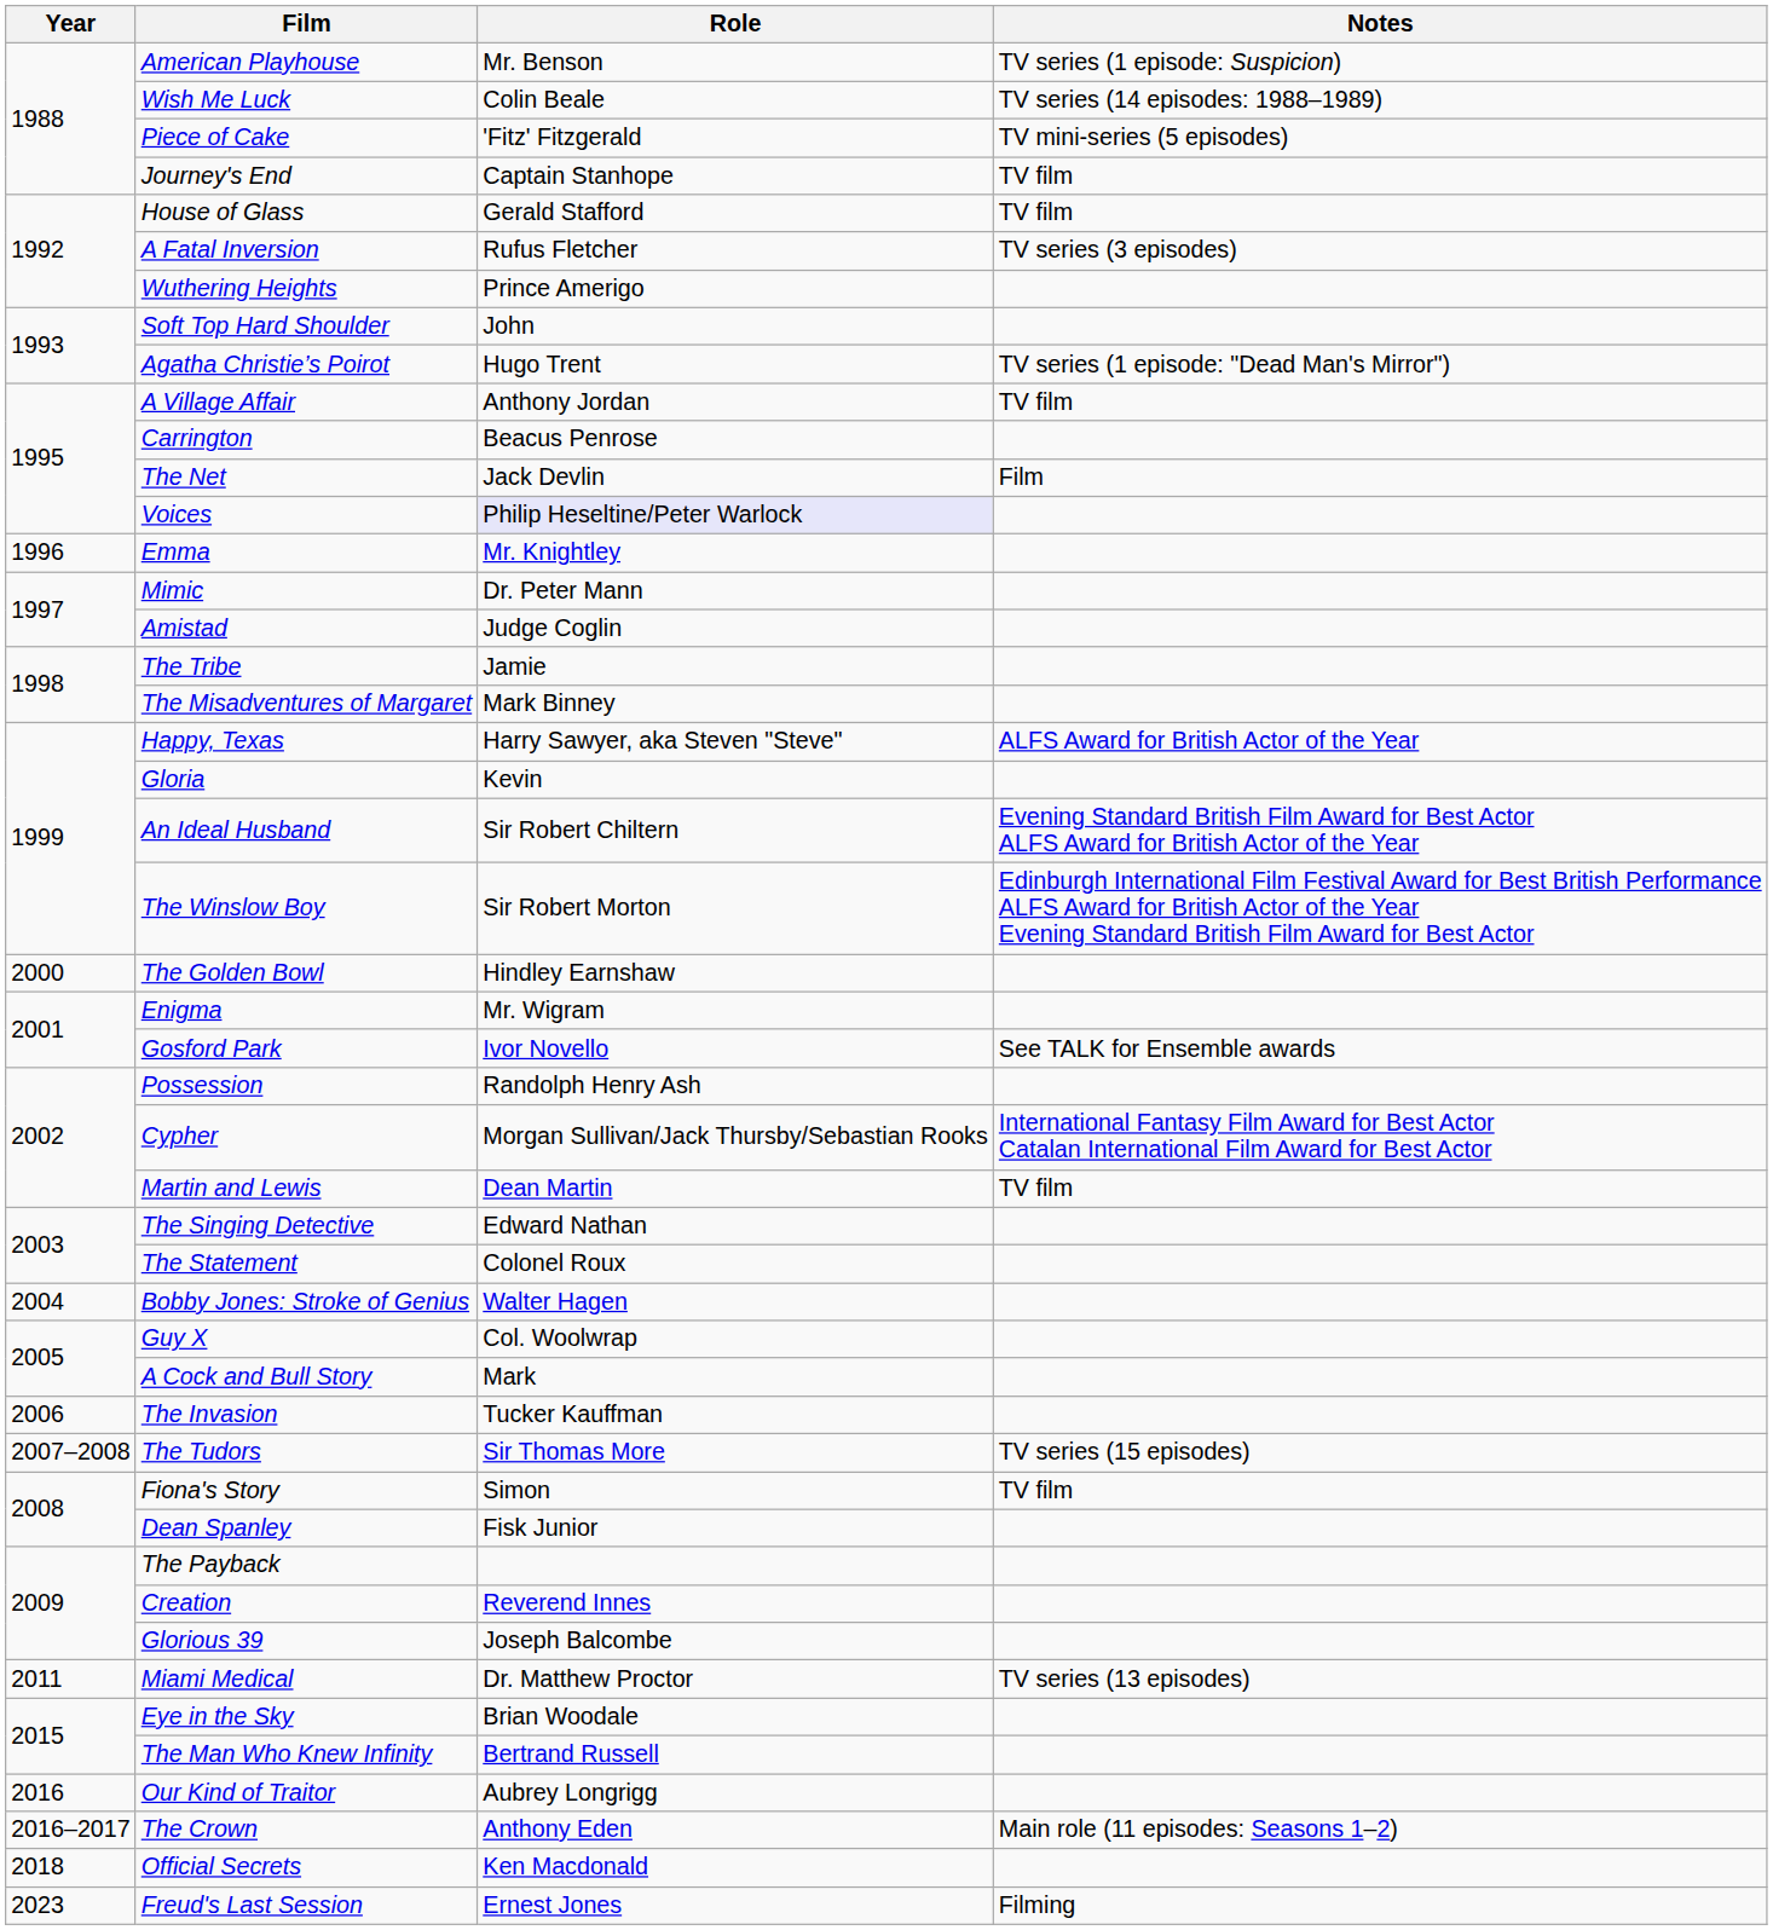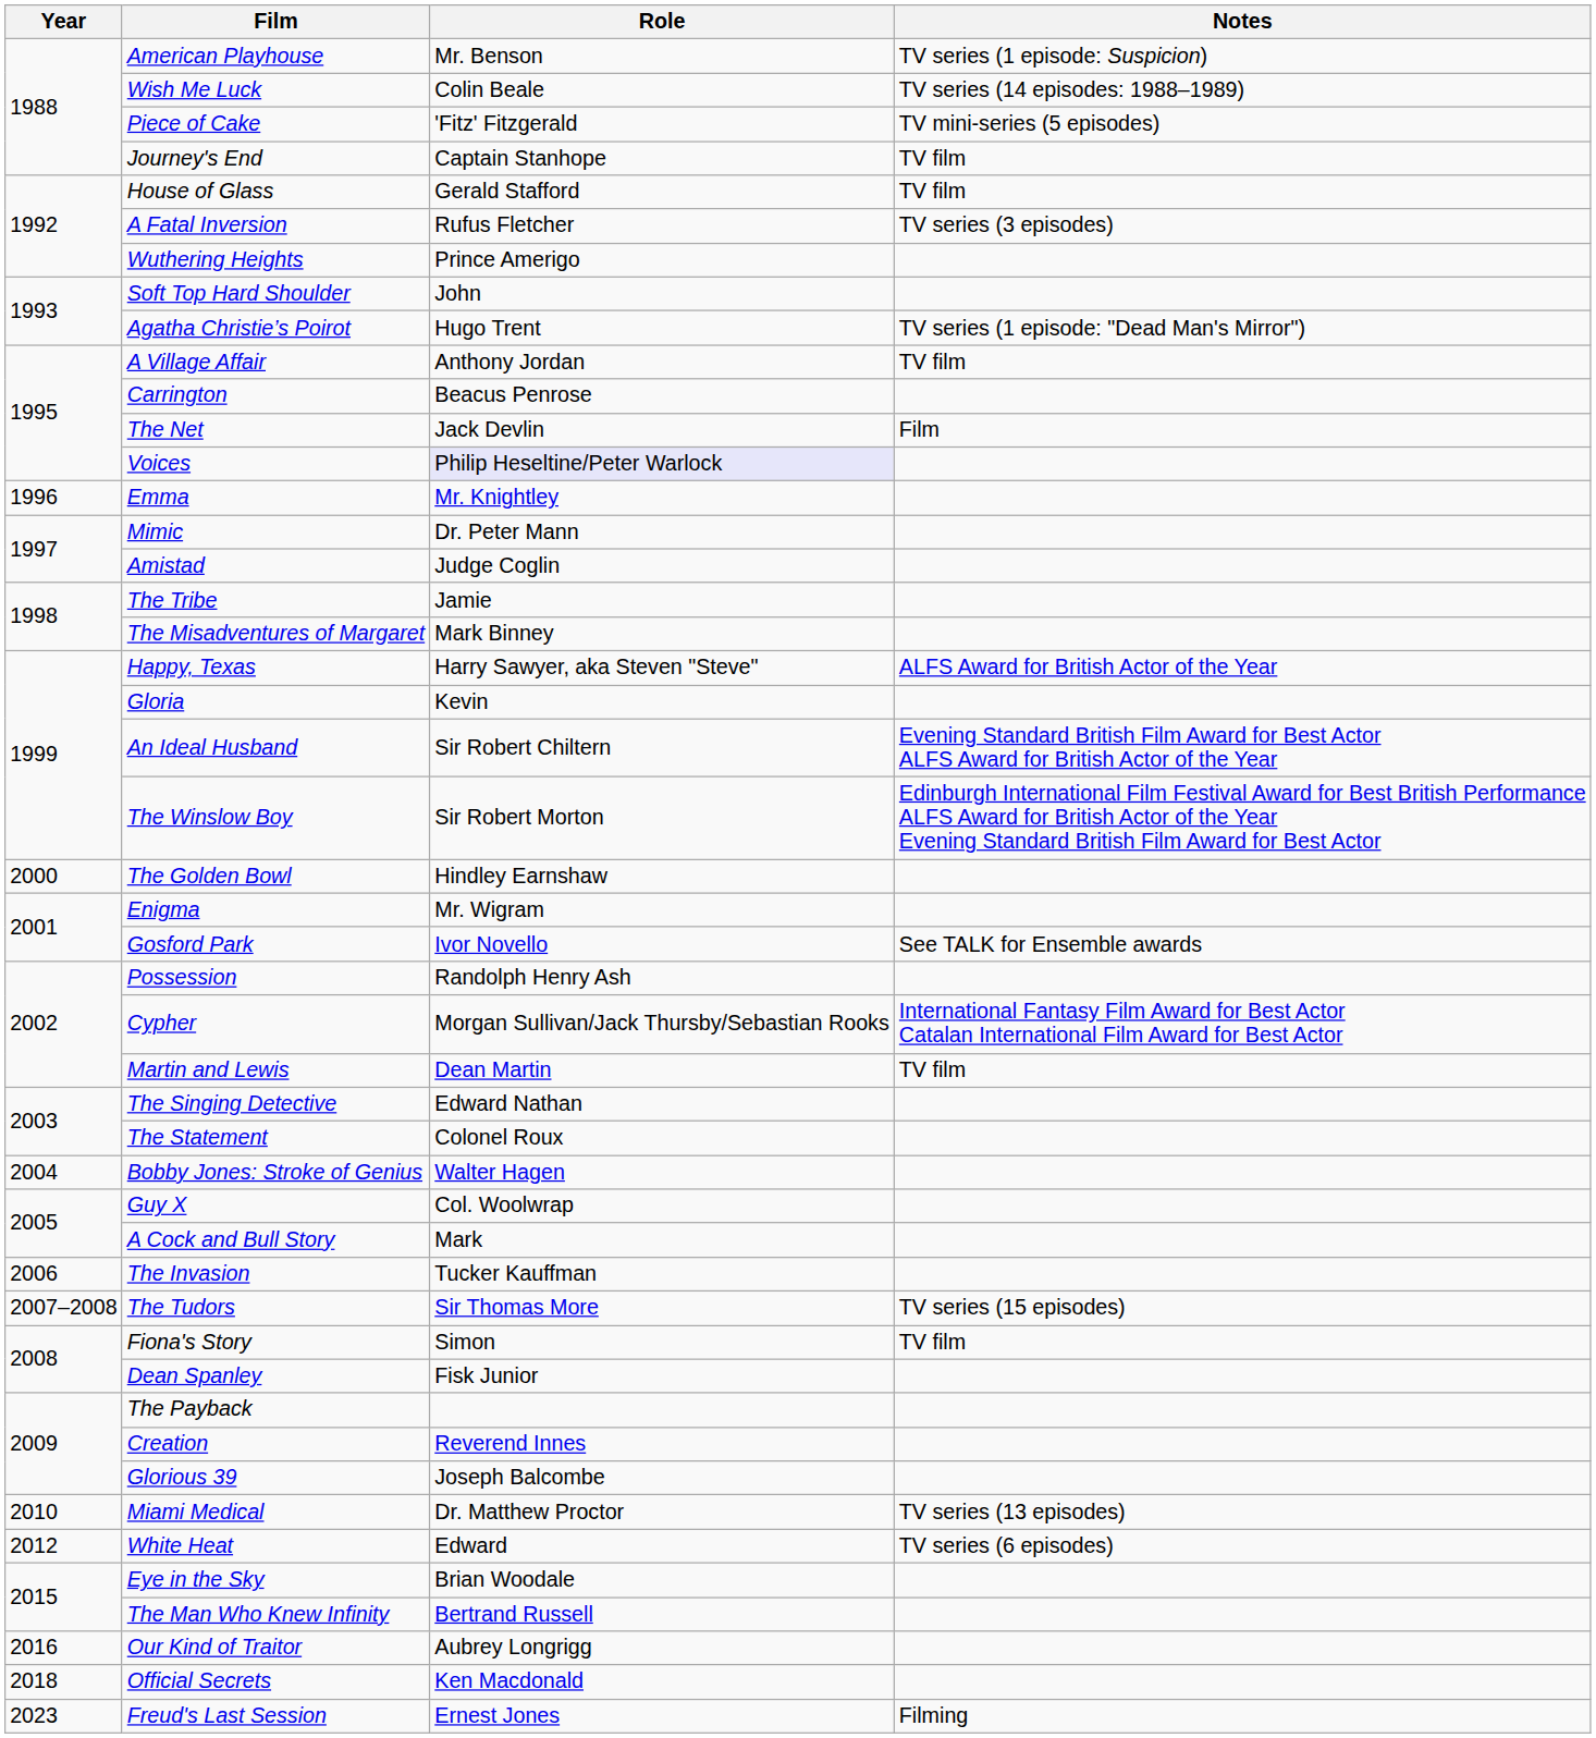 <table class="wikitable sortable">
 <tr>
 <th>Year</th>
 <th>Film</th>
 <th>Role</th>
 <th>Notes</th>
 </tr>
 <tr>
 <td rowspan="4">1988</td>
 <td><em><a href='#'>American Playhouse</a></em></td>
 <td>Mr. Benson</td>
 <td>TV series (1 episode: <em>Suspicion</em>)</td>
 </tr>
 <tr>
 <td><em><a href='#'>Wish Me Luck</a></em></td>
 <td>Colin Beale</td>
 <td>TV series (14 episodes: 1988–1989)</td>
 </tr>
 <tr>
 <td><em><a href='#'>Piece of Cake</a></em></td>
 <td>'Fitz' Fitzgerald</td>
 <td>TV mini-series (5 episodes)</td>
 </tr>
 <tr>
 <td><em>Journey's End</em></td>
 <td>Captain Stanhope</td>
 <td>TV film</td>
 </tr>
 <tr>
 <td rowspan="3">1992</td>
 <td><em>House of Glass</em></td>
 <td>Gerald Stafford</td>
 <td>TV film</td>
 </tr>
 <tr>
 <td><em><a href='#'>A Fatal Inversion</a></em></td>
 <td>Rufus Fletcher</td>
 <td>TV series (3 episodes)</td>
 </tr>
 <tr>
 <td><em><a href='#'>Wuthering Heights</a></em></td>
 <td>Prince Amerigo</td>
 <td></td>
 </tr>
 <tr>
 <td rowspan="2">1993</td>
 <td><em><a href='#'>Soft Top Hard Shoulder</a></em></td>
 <td>John</td>
 <td></td>
 </tr>
 <tr>
 <td><em><a href='#'>Agatha Christie’s Poirot</a></em></td>
 <td>Hugo Trent</td>
 <td>TV series (1 episode: "Dead Man's Mirror")</td>
 </tr>
 <tr>
 <td rowspan="4">1995</td>
 <td><em><a href='#'>A Village Affair</a></em></td>
 <td>Anthony Jordan</td>
 <td>TV film </td>
 </tr>
 <tr>
 <td><a href='#'><em>Carrington</em></a></td>
 <td>Beacus Penrose</td>
 <td></td>
 </tr>
 <tr>
 <td><a href='#'><em>The Net</em></a></td>
 <td>Jack Devlin</td>
 <td>Film </td>
 </tr>
 <tr>
 <td><a href='#'><em>Voices</em></a></td>
 <td style="background: lavender;">Philip Heseltine/Peter Warlock</td>
 <td></td>
 </tr>
 <tr>
 <td>1996</td>
 <td><a href='#'><em>Emma</em></a></td>
 <td><a href='#'>Mr. Knightley</a></td>
 <td></td>
 </tr>
 <tr>
 <td rowspan="2">1997</td>
 <td><a href='#'><em>Mimic</em></a></td>
 <td>Dr. Peter Mann</td>
 <td></td>
 </tr>
 <tr>
 <td><a href='#'><em>Amistad</em></a></td>
 <td>Judge Coglin</td>
 <td></td>
 </tr>
 <tr>
 <td rowspan="2">1998</td>
 <td><a href='#'><em>The Tribe</em></a></td>
 <td>Jamie</td>
 <td></td>
 </tr>
 <tr>
 <td><em><a href='#'>The Misadventures of Margaret</a></em></td>
 <td>Mark Binney</td>
 <td></td>
 </tr>
 <tr>
 <td rowspan="4">1999</td>
 <td><a href='#'><em>Happy, Texas</em></a></td>
 <td>Harry Sawyer, aka Steven "Steve"</td>
 <td><a href='#'>ALFS Award for British Actor of the Year</a></td>
 </tr>
 <tr>
 <td><a href='#'><em>Gloria</em></a></td>
 <td>Kevin</td>
 <td></td>
 </tr>
 <tr>
 <td><a href='#'><em>An Ideal Husband</em></a></td>
 <td>Sir Robert Chiltern</td>
 <td><a href='#'>Evening Standard British Film Award for Best Actor</a> <br> <a href='#'>ALFS Award for British Actor of the Year</a></td>
 </tr>
 <tr>
 <td><a href='#'><em>The Winslow Boy</em></a></td>
 <td>Sir Robert Morton</td>
 <td><a href='#'>Edinburgh International Film Festival Award for Best British Performance</a> <br> <a href='#'>ALFS Award for British Actor of the Year</a> <br> <a href='#'>Evening Standard British Film Award for Best Actor</a></td>
 </tr>
 <tr>
 <td>2000</td>
 <td><a href='#'><em>The Golden Bowl</em></a></td>
 <td>Hindley Earnshaw</td>
 <td></td>
 </tr>
 <tr>
 <td rowspan="2">2001</td>
 <td><a href='#'><em>Enigma</em></a></td>
 <td>Mr. Wigram</td>
 <td></td>
 </tr>
 <tr>
 <td><em><a href='#'>Gosford Park</a></em></td>
 <td><a href='#'>Ivor Novello</a></td>
 <td>See TALK for Ensemble awards</td>
 </tr>
 <tr>
 <td rowspan="3">2002</td>
 <td><a href='#'><em>Possession</em></a></td>
 <td>Randolph Henry Ash</td>
 <td></td>
 </tr>
 <tr>
 <td><em><a href='#'>Cypher</a></em></td>
 <td>Morgan Sullivan/Jack Thursby/Sebastian Rooks</td>
 <td><a href='#'>International Fantasy Film Award for Best Actor</a> <br> <a href='#'>Catalan International Film Award for Best Actor</a></td>
 </tr>
 <tr>
 <td><a href='#'><em>Martin and Lewis</em></a></td>
 <td><a href='#'>Dean Martin</a></td>
 <td>TV film </td>
 </tr>
 <tr>
 <td rowspan="2">2003</td>
 <td><a href='#'><em>The Singing Detective</em></a></td>
 <td>Edward Nathan</td>
 <td></td>
 </tr>
 <tr>
 <td><em><a href='#'>The Statement</a></em></td>
 <td>Colonel Roux</td>
 <td></td>
 </tr>
 <tr>
 <td rowspan="1">2004</td>
 <td><em><a href='#'>Bobby Jones: Stroke of Genius</a></em></td>
 <td><a href='#'>Walter Hagen</a></td>
 <td></td>
 </tr>
 <tr>
 <td rowspan="2">2005</td>
 <td><em><a href='#'>Guy X</a></em></td>
 <td>Col. Woolwrap</td>
 <td></td>
 </tr>
 <tr>
 <td><em><a href='#'>A Cock and Bull Story</a></em></td>
 <td>Mark</td>
 <td></td>
 </tr>
 <tr>
 <td>2006</td>
 <td><a href='#'><em>The Invasion</em></a></td>
 <td>Tucker Kauffman</td>
 <td></td>
 </tr>
 <tr>
 <td>2007–2008</td>
 <td><em><a href='#'>The Tudors</a></em></td>
 <td><a href='#'>Sir Thomas More</a></td>
 <td>TV series (15 episodes)</td>
 </tr>
 <tr>
 <td rowspan="2">2008</td>
 <td><em>Fiona's Story</em></td>
 <td>Simon</td>
 <td>TV film </td>
 </tr>
 <tr>
 <td><em><a href='#'>Dean Spanley</a></em></td>
 <td>Fisk Junior</td>
 <td></td>
 </tr>
 <tr>
 <td rowspan="3">2009</td>
 <td><em>The Payback</em></td>
 <td></td>
 <td></td>
 </tr>
 <tr>
 <td><a href='#'><em>Creation</em></a></td>
 <td><a href='#'>Reverend Innes</a></td>
 <td></td>
 </tr>
 <tr>
 <td><em><a href='#'>Glorious 39</a></em></td>
 <td>Joseph Balcombe</td>
 <td></td>
 </tr>
 <tr>
-<td rowspan="1">2011</td>
+<td rowspan="1">2010</td>
 <td><em><a href='#'>Miami Medical</a></em></td>
 <td>Dr. Matthew Proctor</td>
 <td>TV series (13 episodes)</td>
+</tr>
+<tr>
+<td rowspan="1">2012</td>
+<td><a href='#'><em>White Heat</em></a></td>
+<td>Edward</td>
+<td>TV series (6 episodes)</td>
 </tr>
 <tr>
 <td rowspan="2">2015</td>
 <td><a href='#'><em>Eye in the Sky</em></a></td>
 <td>Brian Woodale</td>
 <td></td>
 </tr>
 <tr>
 <td><em><a href='#'>The Man Who Knew Infinity</a></em></td>
 <td><a href='#'>Bertrand Russell</a></td>
 <td></td>
 </tr>
 <tr>
 <td>2016</td>
 <td><a href='#'><em>Our Kind of Traitor</em></a></td>
 <td>Aubrey Longrigg</td>
 <td></td>
 </tr>
 <tr>
-<td>2016–2017</td>
-<td><a href='#'><em>The Crown</em></a></td>
-<td><a href='#'>Anthony Eden</a></td>
-<td>Main role (11 episodes: <a href='#'>Seasons 1</a>–<a href='#'>2</a>)</td>
-</tr>
-<tr>
 <td>2018</td>
 <td><a href='#'><em>Official Secrets</em></a></td>
 <td><a href='#'>Ken Macdonald</a></td>
 <td></td>
 </tr>
 <tr>
 <td>2023</td>
 <td><em><a href='#'>Freud's Last Session</a></em></td>
 <td><a href='#'>Ernest Jones</a></td>
 <td>Filming</td>
 </tr>
 </table>
